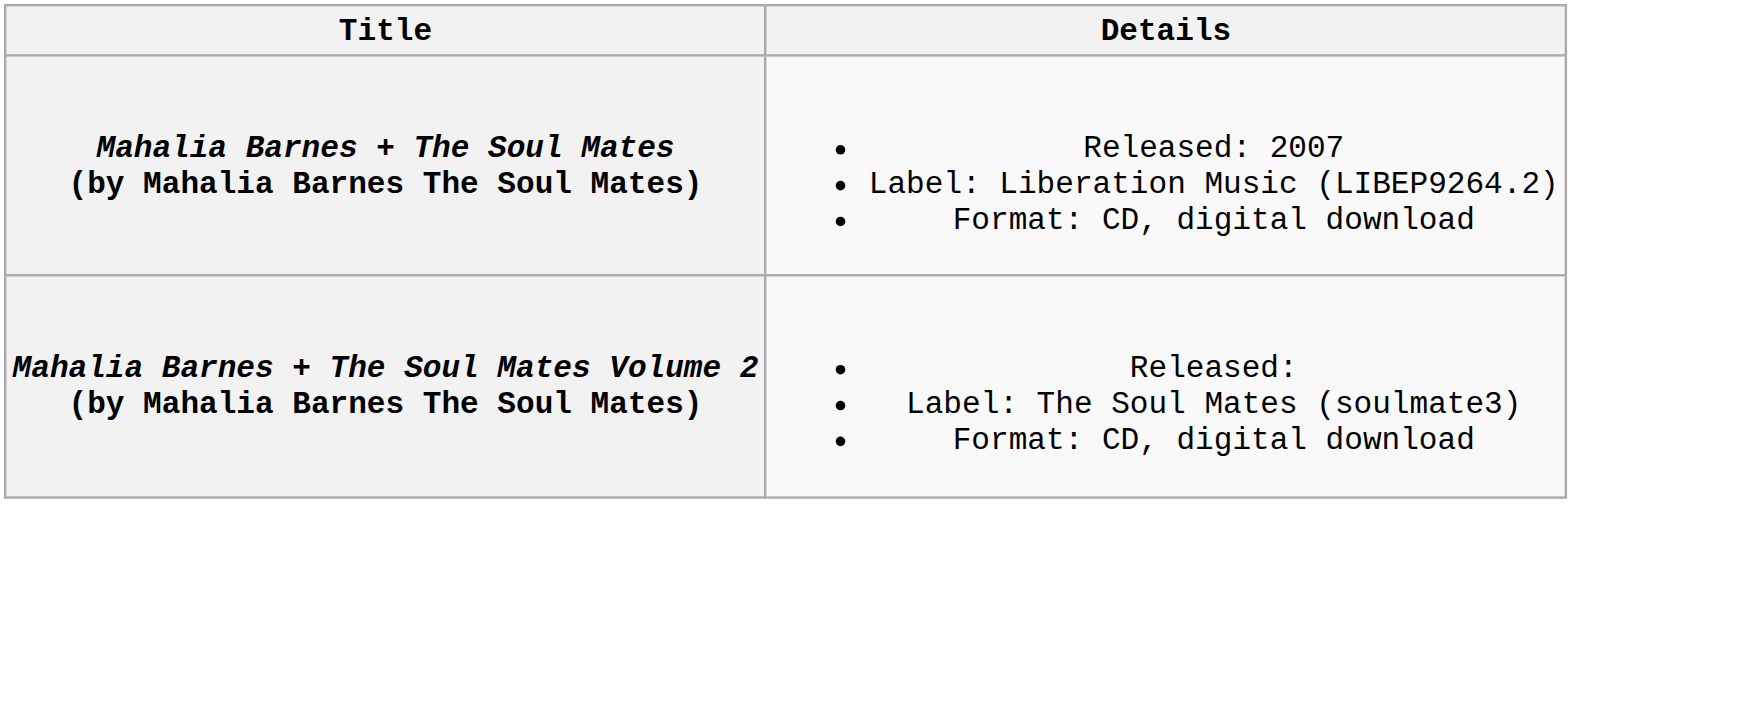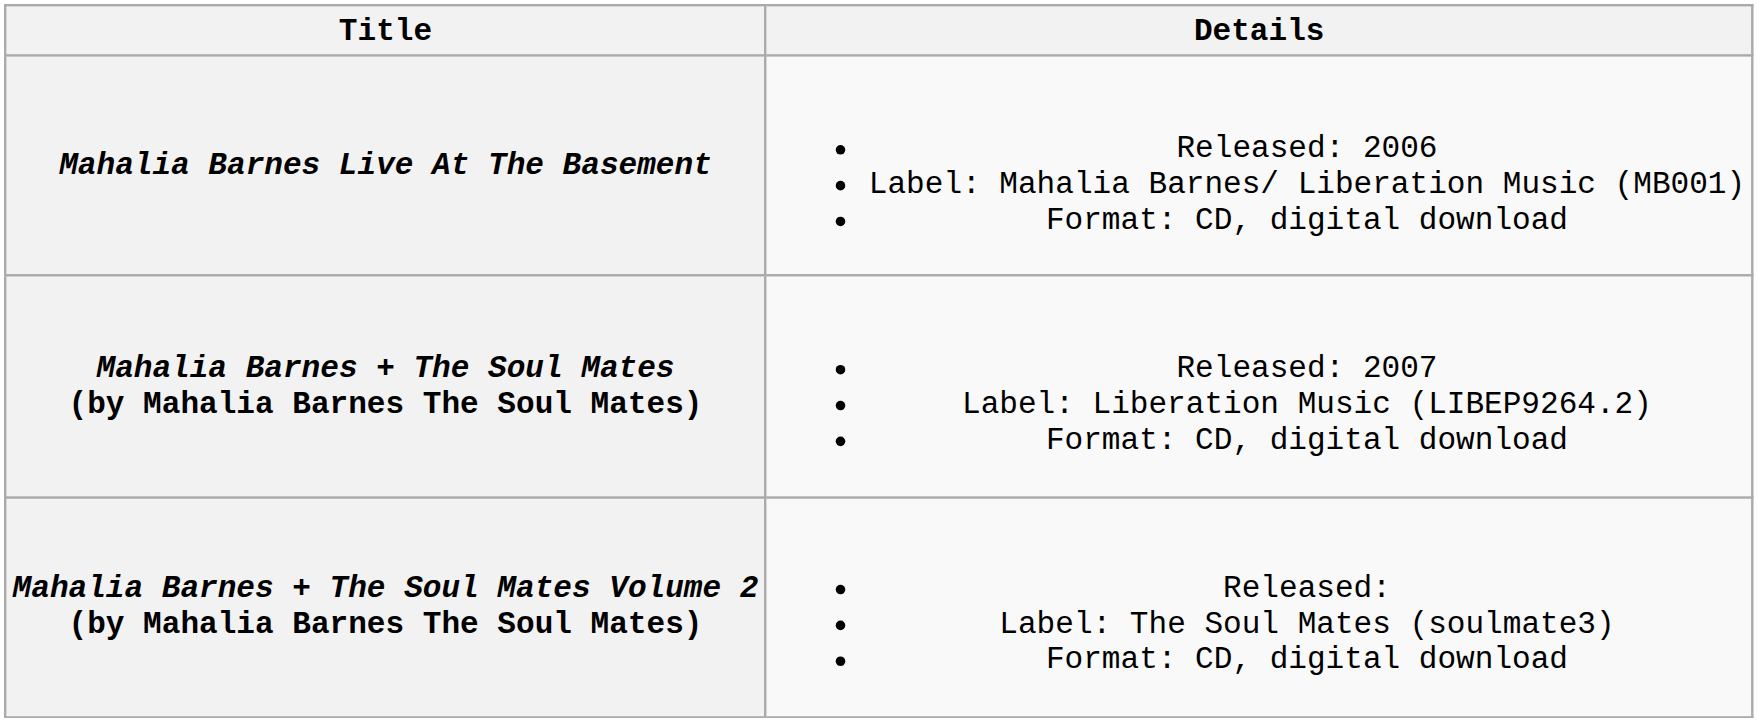 <table class="wikitable plainrowheaders" style="text-align:center;">
 <tr>
 <th>Title</th>
 <th>Details</th>
+</tr>
+<tr>
+<th scope="row"><em>Mahalia Barnes Live At The Basement</em></th>
+<td><br><ul><li>Released: 2006</li><li>Label: Mahalia Barnes/ Liberation Music (MB001)</li><li>Format: CD, digital download</li></ul></td>
 </tr>
 <tr>
 <th scope="row"><em>Mahalia Barnes + The Soul Mates</em> <br> (by Mahalia Barnes The Soul Mates)</th>
 <td><br><ul><li>Released: 2007</li><li>Label: Liberation Music (LIBEP9264.2)</li><li>Format: CD, digital download</li></ul></td>
 </tr>
 <tr>
 <th scope="row"><em>Mahalia Barnes + The Soul Mates Volume 2</em> <br> (by Mahalia Barnes The Soul Mates)</th>
 <td><br><ul><li>Released:</li><li>Label: The Soul Mates (soulmate3)</li><li>Format: CD, digital download</li></ul></td>
 </tr>
 </table>
